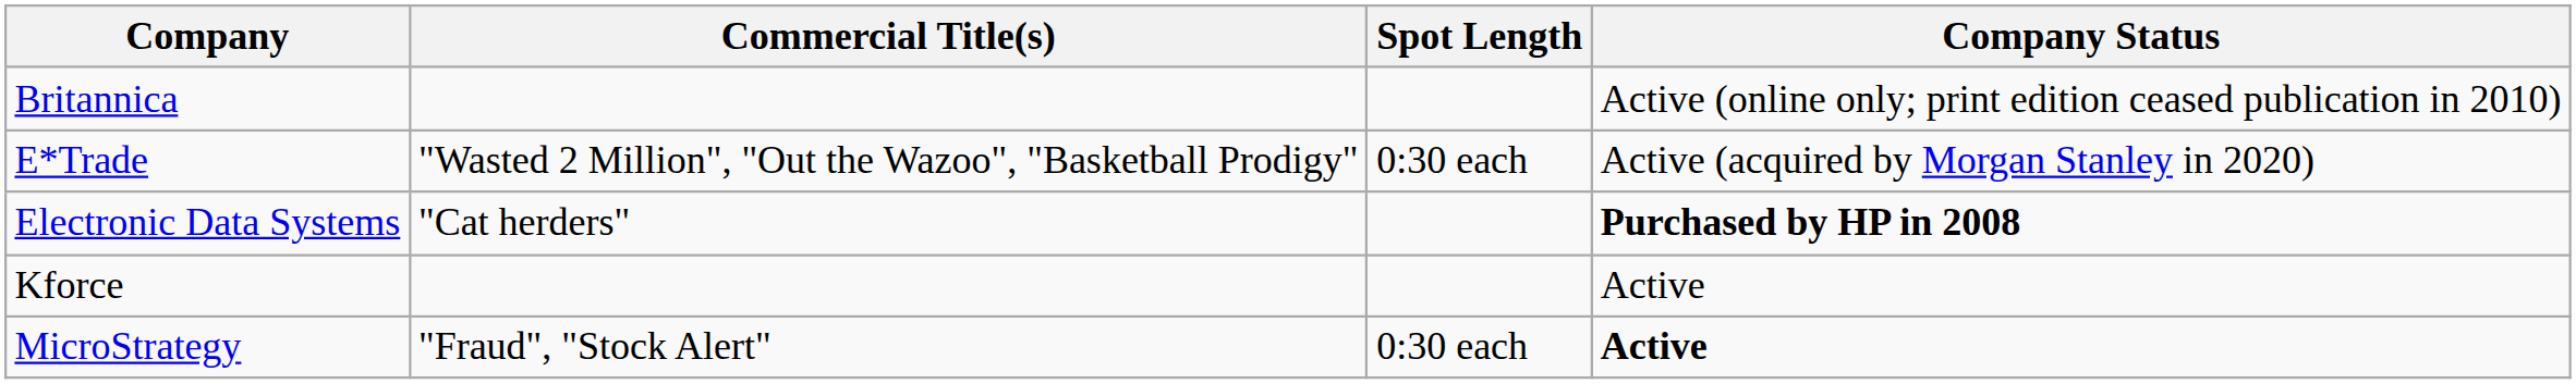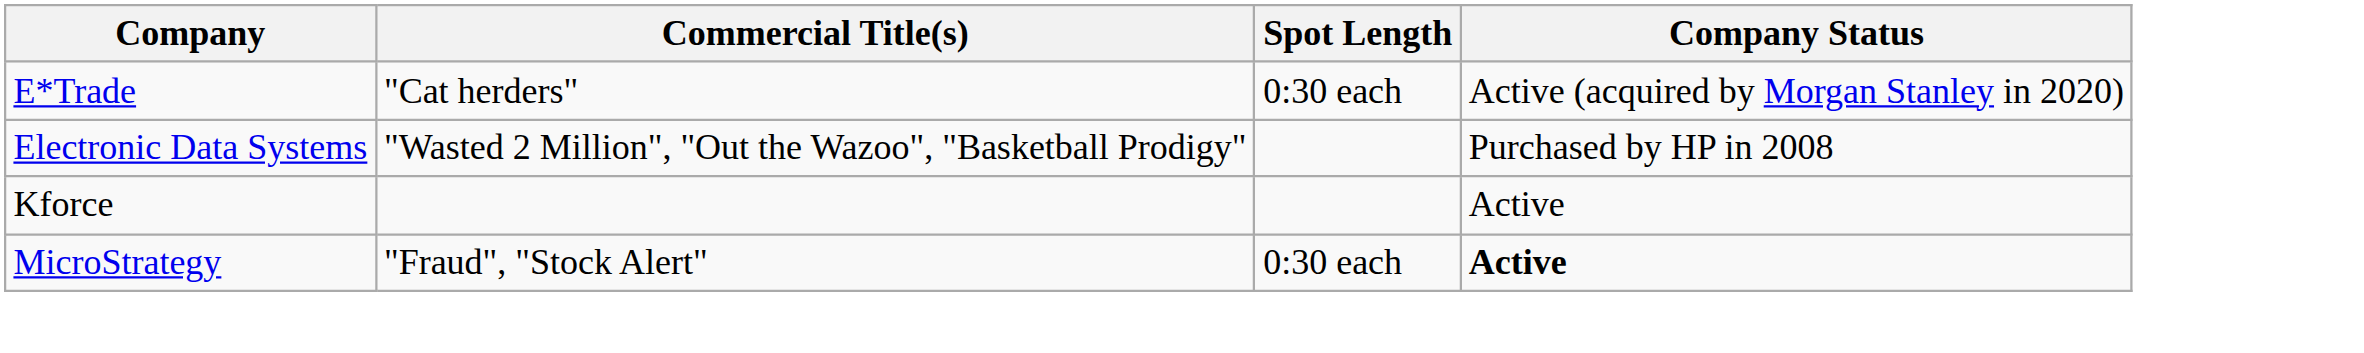 <table class="wikitable">
 <tr>
 <th>Company</th>
 <th>Commercial Title(s)</th>
 <th>Spot Length</th>
 <th>Company Status</th>
 </tr>
 <tr>
-<td><a href='#'>Britannica</a></td>
-<td></td>
-<td></td>
-<td>Active (online only; print edition ceased publication in 2010)</td>
-</tr>
-<tr>
 <td><a href='#'>E*Trade</a></td>
-<td>"Wasted 2 Million", "Out the Wazoo", "Basketball Prodigy"</td>
+<td>"Cat herders"</td>
 <td>0:30 each</td>
 <td>Active (acquired by <a href='#'>Morgan Stanley</a> in 2020)</td>
 </tr>
 <tr>
 <td><a href='#'>Electronic Data Systems</a></td>
-<td>"Cat herders"</td>
+<td>"Wasted 2 Million", "Out the Wazoo", "Basketball Prodigy"</td>
 <td></td>
-<td><strong>Purchased by HP in 2008</strong></td>
+<td>Purchased by HP in 2008</td>
 </tr>
 <tr>
 <td>Kforce</td>
 <td></td>
 <td></td>
 <td>Active</td>
 </tr>
 <tr>
 <td><a href='#'>MicroStrategy</a></td>
 <td>"Fraud", "Stock Alert"</td>
 <td>0:30 each</td>
 <td><strong>Active</strong></td>
 </tr>
 </table>
